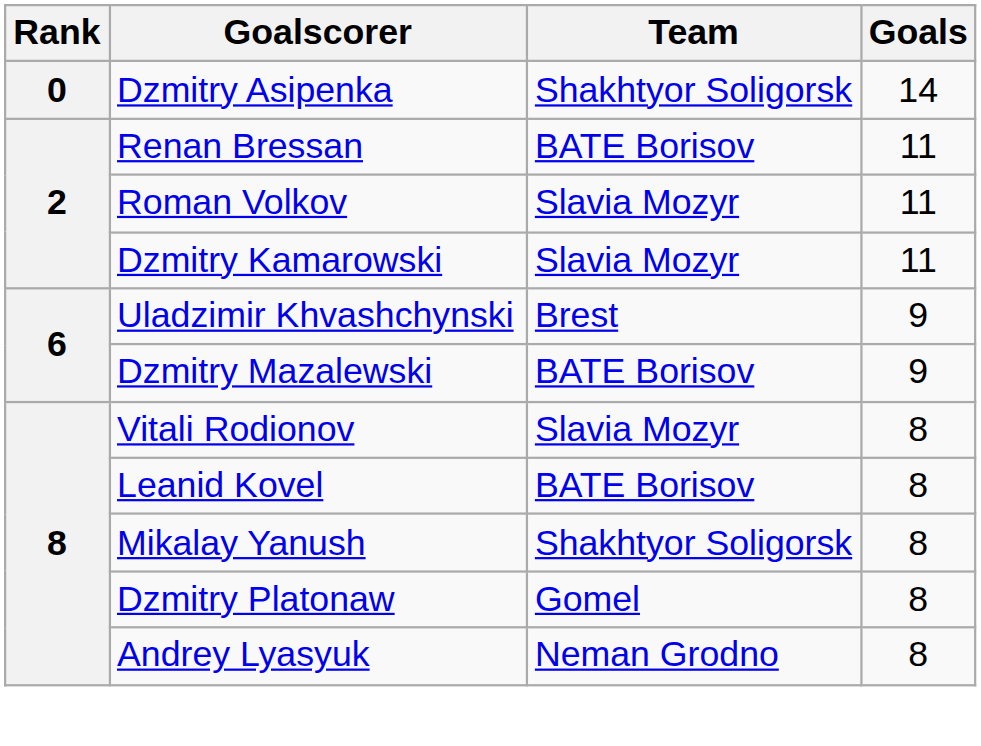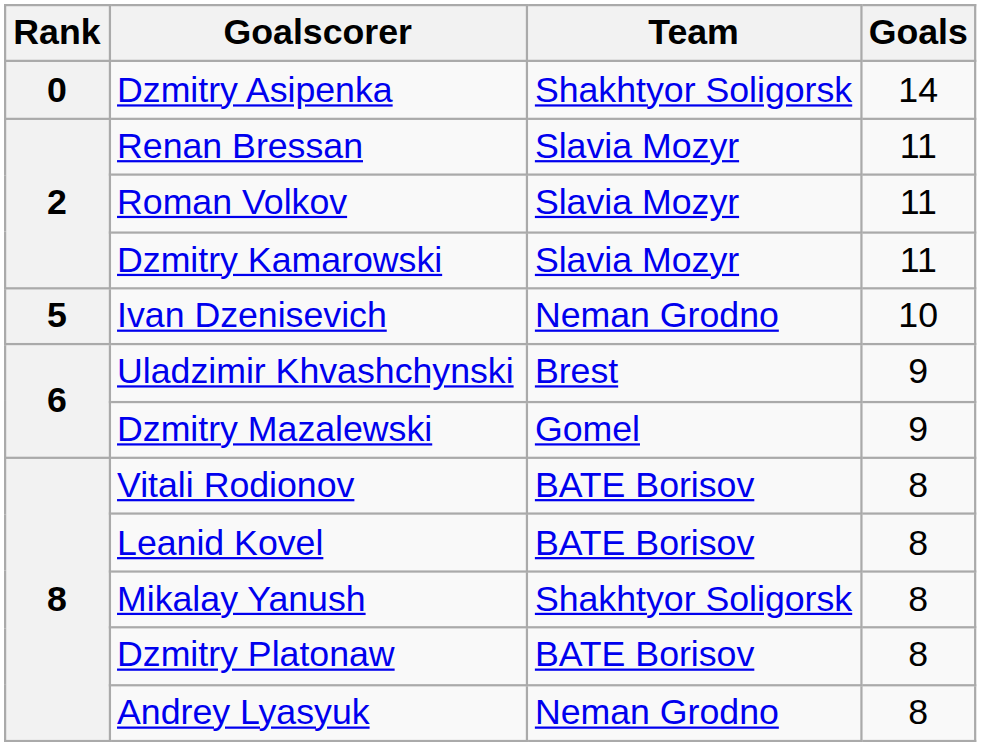 <table class="wikitable">
 <tr>
 <th>Rank</th>
 <th width=180>Goalscorer</th>
 <th>Team</th>
 <th>Goals</th>
 </tr>
 <tr>
 <th align="center">0</th>
 <td> <a href='#'>Dzmitry Asipenka</a></td>
 <td><a href='#'>Shakhtyor Soligorsk</a></td>
 <td align="center">14</td>
 </tr>
 <tr>
 <th align="center" rowspan="3">2</th>
 <td> <a href='#'>Renan Bressan</a></td>
-<td><a href='#'>BATE Borisov</a></td>
+<td><a href='#'>Slavia Mozyr</a></td>
 <td align="center">11</td>
 </tr>
 <tr>
 <td> <a href='#'>Roman Volkov</a></td>
 <td><a href='#'>Slavia Mozyr</a></td>
 <td align="center">11</td>
 </tr>
 <tr>
 <td> <a href='#'>Dzmitry Kamarowski</a></td>
 <td><a href='#'>Slavia Mozyr</a></td>
 <td align="center">11</td>
 </tr>
 <tr>
+<th align="center">5</th>
+<td> <a href='#'>Ivan Dzenisevich</a></td>
+<td><a href='#'>Neman Grodno</a></td>
+<td align="center">10</td>
+</tr>
+<tr>
 <th align="center" rowspan="2">6</th>
 <td> <a href='#'>Uladzimir Khvashchynski</a></td>
 <td><a href='#'>Brest</a></td>
 <td align="center">9</td>
 </tr>
 <tr>
 <td> <a href='#'>Dzmitry Mazalewski</a></td>
-<td><a href='#'>BATE Borisov</a></td>
+<td><a href='#'>Gomel</a></td>
 <td align="center">9</td>
 </tr>
 <tr>
 <th align="center" rowspan="5">8</th>
 <td> <a href='#'>Vitali Rodionov</a></td>
-<td><a href='#'>Slavia Mozyr</a></td>
+<td><a href='#'>BATE Borisov</a></td>
 <td align="center">8</td>
 </tr>
 <tr>
 <td> <a href='#'>Leanid Kovel</a></td>
 <td><a href='#'>BATE Borisov</a></td>
 <td align="center">8</td>
 </tr>
 <tr>
 <td> <a href='#'>Mikalay Yanush</a></td>
 <td><a href='#'>Shakhtyor Soligorsk</a></td>
 <td align="center">8</td>
 </tr>
 <tr>
 <td> <a href='#'>Dzmitry Platonaw</a></td>
-<td><a href='#'>Gomel</a></td>
+<td><a href='#'>BATE Borisov</a></td>
 <td align="center">8</td>
 </tr>
 <tr>
 <td> <a href='#'>Andrey Lyasyuk</a></td>
 <td><a href='#'>Neman Grodno</a></td>
 <td align="center">8</td>
 </tr>
 </table>
